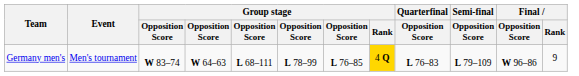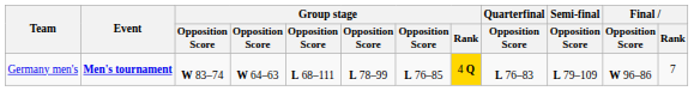 <table class="wikitable" style="font-size:90%">
 <tr>
 <th rowspan=2>Team</th>
 <th rowspan=2>Event</th>
 <th colspan=6>Group stage</th>
 <th>Quarterfinal</th>
 <th>Semi-final</th>
 <th colspan=2>Final / </th>
 </tr>
 <tr style="font-size:95%">
 <th>Opposition<br>Score</th>
 <th>Opposition<br>Score</th>
 <th>Opposition<br>Score</th>
 <th>Opposition<br>Score</th>
 <th>Opposition<br>Score</th>
 <th>Rank</th>
 <th>Opposition<br>Score</th>
 <th>Opposition<br>Score</th>
 <th>Opposition<br>Score</th>
 <th>Rank</th>
 </tr>
 <tr align=center>
 <td align=left><a href='#'>Germany men's</a></td>
-<td align=left><a href='#'>Men's tournament</a></td>
+<td align=left><strong><a href='#'>Men's tournament</a></strong></td>
 <td><br><strong>W</strong> 83–74</td>
 <td><br><strong>W</strong> 64–63</td>
 <td><br><strong>L</strong> 68–111</td>
 <td><br><strong>L</strong> 78–99</td>
 <td><br><strong>L</strong> 76–85</td>
 <td style="background: gold;">4 <strong>Q</strong></td>
 <td><br><strong>L</strong> 76–83</td>
 <td><br><strong>L</strong> 79–109</td>
 <td><br><strong>W</strong> 96–86</td>
-<td>9</td>
+<td>7</td>
 </tr>
 </table>
